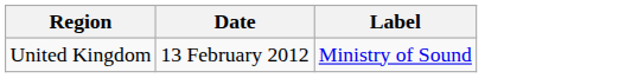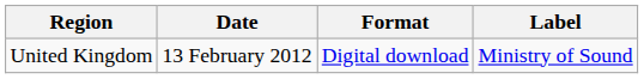 <table class=wikitable>
 <tr>
 <th>Region</th>
 <th>Date</th>
+<th>Format</th>
 <th>Label</th>
 </tr>
 <tr>
 <td>United Kingdom</td>
 <td>13 February 2012</td>
+<td><a href='#'>Digital download</a></td>
 <td><a href='#'>Ministry of Sound</a></td>
 </tr>
 </table>
